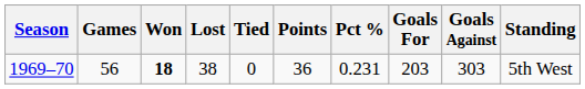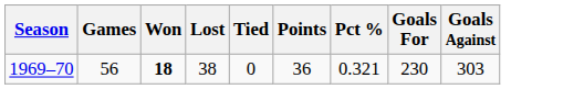 <table class="wikitable" style="text-align: center;">
 <tr>
 <th><a href='#'>Season</a></th>
 <th>Games</th>
 <th>Won</th>
 <th>Lost</th>
 <th>Tied</th>
 <th>Points</th>
 <th>Pct %</th>
 <th>Goals<br>For</th>
 <th>Goals<br><small>Against</small></th>
-<th>Standing</th>
 </tr>
 <tr>
 <td><a href='#'>1969–70</a></td>
 <td>56</td>
 <td><strong>18</strong></td>
 <td>38</td>
 <td>0</td>
 <td>36</td>
-<td>0.231</td>
-<td>203</td>
+<td>0.321</td>
+<td>230</td>
 <td>303</td>
-<td>5th West</td>
 </tr>
 </table>
